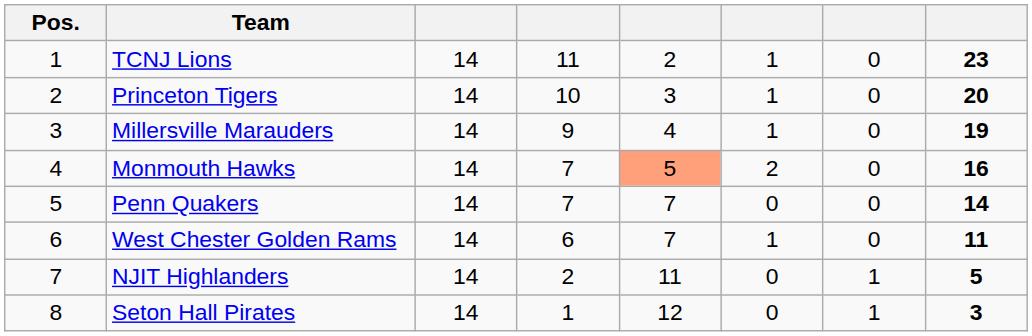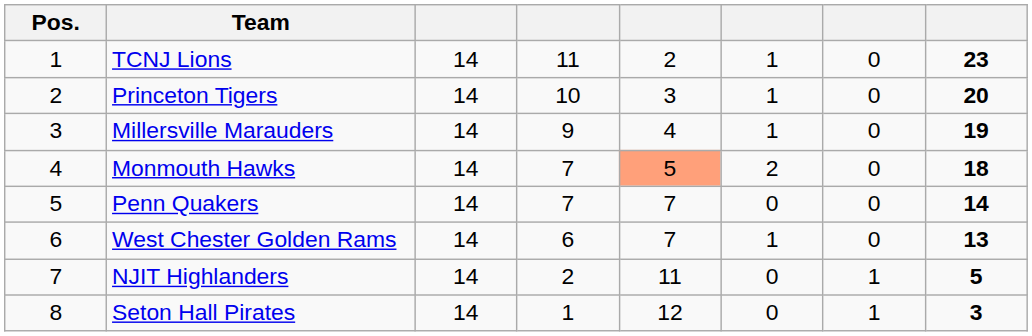 <table class="wikitable sortable">
 <tr>
 <th style="width: 4em;">Pos.</th>
 <th style="width: 13em;">Team</th>
 <th style="width: 4em;"></th>
 <th style="width: 4em;"></th>
 <th style="width: 4em;"></th>
 <th style="width: 4em;"></th>
 <th style="width: 4em;"></th>
 <th style="width: 4em;"></th>
 </tr>
 <tr style="text-align:center;">
 <td style="text-align:center;">1</td>
 <td style="text-align:left;"><a href='#'>TCNJ Lions</a></td>
 <td>14</td>
 <td>11</td>
 <td>2</td>
 <td>1</td>
 <td>0</td>
 <td><strong>23</strong></td>
 </tr>
 <tr style="text-align:center;">
 <td style="text-align:center;">2</td>
 <td style="text-align:left;"><a href='#'>Princeton Tigers</a></td>
 <td>14</td>
 <td>10</td>
 <td>3</td>
 <td>1</td>
 <td>0</td>
 <td><strong>20</strong></td>
 </tr>
 <tr style="text-align:center;">
 <td style="text-align:center;">3</td>
 <td style="text-align:left;"><a href='#'>Millersville Marauders</a></td>
 <td>14</td>
 <td>9</td>
 <td>4</td>
 <td>1</td>
 <td>0</td>
 <td><strong>19</strong></td>
 </tr>
 <tr style="text-align:center;">
 <td style="text-align:center;">4</td>
 <td style="text-align:left;"><a href='#'>Monmouth Hawks</a></td>
 <td>14</td>
 <td>7</td>
 <td style="background: lightsalmon;">5</td>
 <td>2</td>
 <td>0</td>
-<td><strong>16</strong></td>
+<td><strong>18</strong></td>
 </tr>
 <tr style="text-align:center;">
 <td style="text-align:center;">5</td>
 <td style="text-align:left;"><a href='#'>Penn Quakers</a></td>
 <td>14</td>
 <td>7</td>
 <td>7</td>
 <td>0</td>
 <td>0</td>
 <td><strong>14</strong></td>
 </tr>
 <tr style="text-align:center;">
 <td style="text-align:center;">6</td>
 <td style="text-align:left;"><a href='#'>West Chester Golden Rams</a></td>
 <td>14</td>
 <td>6</td>
 <td>7</td>
 <td>1</td>
 <td>0</td>
-<td><strong>11</strong></td>
+<td><strong>13</strong></td>
 </tr>
 <tr style="text-align:center;">
 <td style="text-align:center;">7</td>
 <td style="text-align:left;"><a href='#'>NJIT Highlanders</a></td>
 <td>14</td>
 <td>2</td>
 <td>11</td>
 <td>0</td>
 <td>1</td>
 <td><strong>5</strong></td>
 </tr>
 <tr style="text-align:center;">
 <td style="text-align:center;">8</td>
 <td style="text-align:left;"><a href='#'>Seton Hall Pirates</a></td>
 <td>14</td>
 <td>1</td>
 <td>12</td>
 <td>0</td>
 <td>1</td>
 <td><strong>3</strong></td>
 </tr>
 </table>
